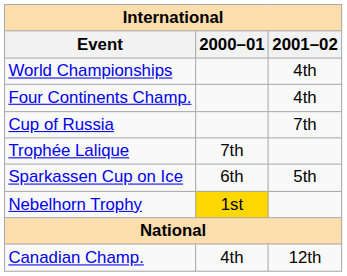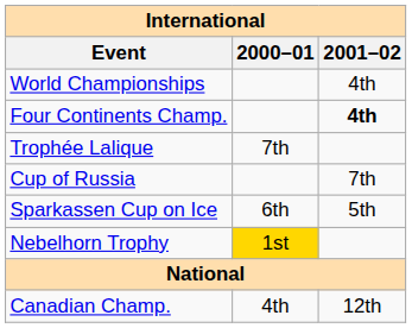 <table class="wikitable" style="text-align:center">
 <tr>
 <th style="background-color: #ffdead; " colspan=3 align=center>International</th>
 </tr>
 <tr>
 <th>Event</th>
 <th>2000–01</th>
 <th>2001–02</th>
 </tr>
 <tr>
 <td align=left><a href='#'>World Championships</a></td>
 <td></td>
 <td>4th</td>
 </tr>
 <tr>
 <td align=left><a href='#'>Four Continents Champ.</a></td>
 <td></td>
-<td>4th</td>
+<td><strong>4th</strong></td>
+</tr>
+<tr>
+<td align=left>  <a href='#'>Trophée Lalique</a></td>
+<td>7th</td>
+<td></td>
 </tr>
 <tr>
 <td align=left> <a href='#'>Cup of Russia</a></td>
 <td></td>
 <td>7th</td>
-</tr>
-<tr>
-<td align=left>  <a href='#'>Trophée Lalique</a></td>
-<td>7th</td>
-<td></td>
 </tr>
 <tr>
 <td align=left>  <a href='#'>Sparkassen Cup on Ice</a></td>
 <td>6th</td>
 <td>5th</td>
 </tr>
 <tr>
 <td align=left><a href='#'>Nebelhorn Trophy</a></td>
 <td bgcolor=gold>1st</td>
 <td></td>
 </tr>
 <tr>
 <th style="background-color: #ffdead; " colspan=3 align=center>National</th>
 </tr>
 <tr>
 <td align=left><a href='#'>Canadian Champ.</a></td>
 <td>4th</td>
 <td>12th</td>
 </tr>
 </table>
